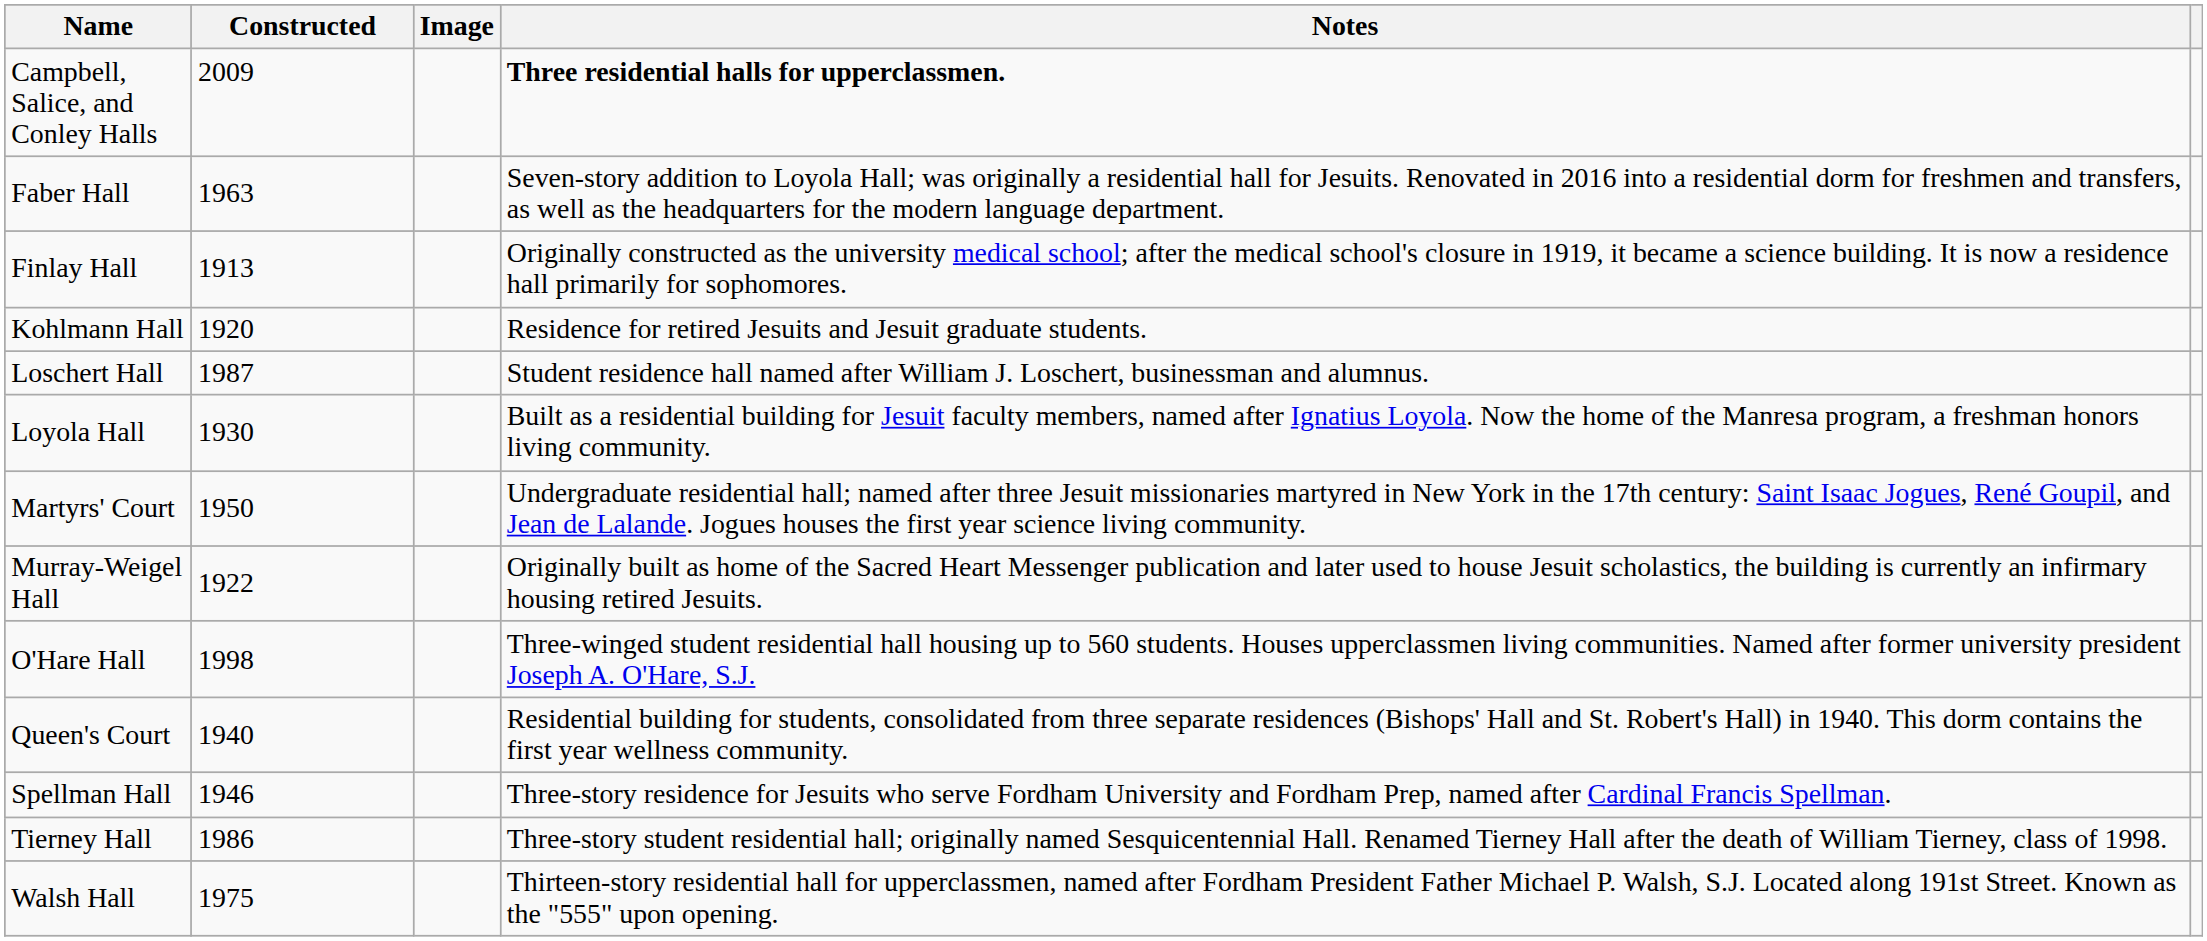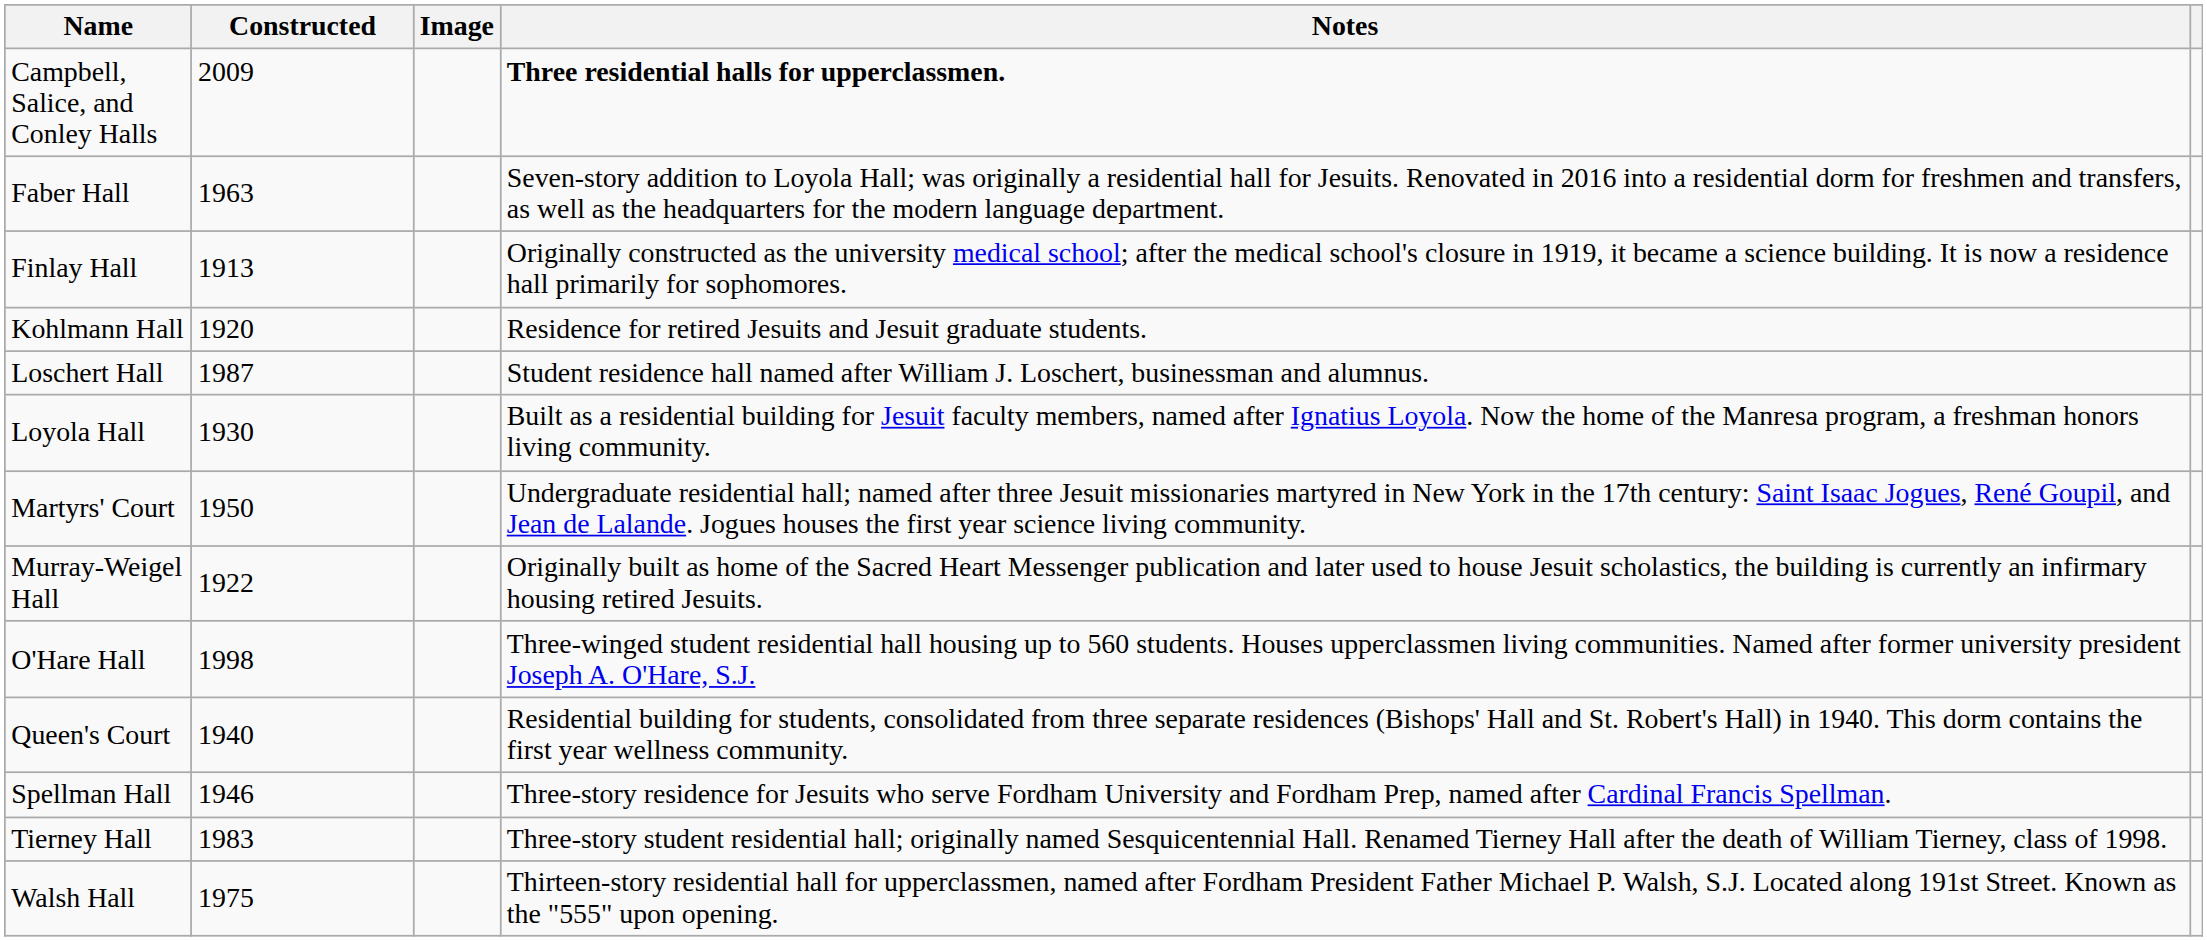 <table class="wikitable sortable" style="width:100%">
 <tr>
 <th width="100px">Name</th>
 <th width="120px" style="text-align:center">Constructed</th>
 <th width="*" class="unsortable"  style="text-align:center">Image</th>
 <th width="*" class="unsortable" style="text-align:center">Notes</th>
 <th wdith="*" class="unsortable"></th>
 </tr>
 <tr valign="top">
 <td>Campbell, Salice, and Conley Halls</td>
 <td>2009</td>
 <td></td>
 <td><strong>Three residential halls for upperclassmen.</strong></td>
 <td></td>
 </tr>
 <tr>
 <td>Faber Hall</td>
 <td>1963</td>
 <td></td>
 <td>Seven-story addition to Loyola Hall; was originally a residential hall for Jesuits. Renovated in 2016 into a residential dorm for freshmen and transfers, as well as the headquarters for the modern language department.</td>
 <td></td>
 </tr>
 <tr>
 <td>Finlay Hall</td>
 <td>1913</td>
 <td></td>
 <td>Originally constructed as the university <a href='#'>medical school</a>; after the medical school's closure in 1919, it became a science building. It is now a residence hall primarily for sophomores.</td>
 <td></td>
 </tr>
 <tr>
 <td>Kohlmann Hall</td>
 <td>1920</td>
 <td></td>
 <td>Residence for retired Jesuits and Jesuit graduate students.</td>
 <td></td>
 </tr>
 <tr>
 <td>Loschert Hall</td>
 <td>1987</td>
 <td></td>
 <td>Student residence hall named after William J. Loschert, businessman and alumnus.</td>
 <td></td>
 </tr>
 <tr>
 <td>Loyola Hall</td>
 <td>1930</td>
 <td></td>
 <td>Built as a residential building for <a href='#'>Jesuit</a> faculty members, named after <a href='#'>Ignatius Loyola</a>. Now the home of the Manresa program, a freshman honors living community.</td>
 <td></td>
 </tr>
 <tr>
 <td>Martyrs' Court</td>
 <td>1950</td>
 <td></td>
 <td>Undergraduate residential hall; named after three Jesuit missionaries martyred in New York in the 17th century: <a href='#'>Saint Isaac Jogues</a>, <a href='#'>René Goupil</a>, and <a href='#'>Jean de Lalande</a>. Jogues houses the first year science living community.</td>
 <td></td>
 </tr>
 <tr>
 <td>Murray-Weigel Hall</td>
 <td>1922</td>
 <td></td>
 <td>Originally built as home of the Sacred Heart Messenger publication and later used to house Jesuit scholastics, the building is currently an infirmary housing retired Jesuits.</td>
 <td></td>
 </tr>
 <tr>
 <td>O'Hare Hall</td>
 <td>1998</td>
 <td></td>
 <td>Three-winged student residential hall housing up to 560 students. Houses upperclassmen living communities. Named after former university president <a href='#'>Joseph A. O'Hare, S.J.</a></td>
 <td></td>
 </tr>
 <tr>
 <td>Queen's Court</td>
 <td>1940</td>
 <td></td>
 <td>Residential building for students, consolidated from three separate residences (Bishops' Hall and St. Robert's Hall) in 1940. This dorm contains the first year wellness community.</td>
 <td></td>
 </tr>
 <tr>
 <td>Spellman Hall</td>
 <td>1946</td>
 <td></td>
 <td>Three-story residence for Jesuits who serve Fordham University and Fordham Prep, named after <a href='#'>Cardinal Francis Spellman</a>.</td>
 <td></td>
 </tr>
 <tr>
 <td>Tierney Hall</td>
-<td>1986</td>
+<td>1983</td>
 <td></td>
 <td>Three-story student residential hall; originally named Sesquicentennial Hall. Renamed Tierney Hall after the death of William Tierney, class of 1998.</td>
 <td></td>
 </tr>
 <tr>
 <td>Walsh Hall</td>
 <td>1975</td>
 <td></td>
 <td>Thirteen-story residential hall for upperclassmen, named after Fordham President Father Michael P. Walsh, S.J. Located along 191st Street. Known as the "555" upon opening.</td>
 <td></td>
 </tr>
 </table>
